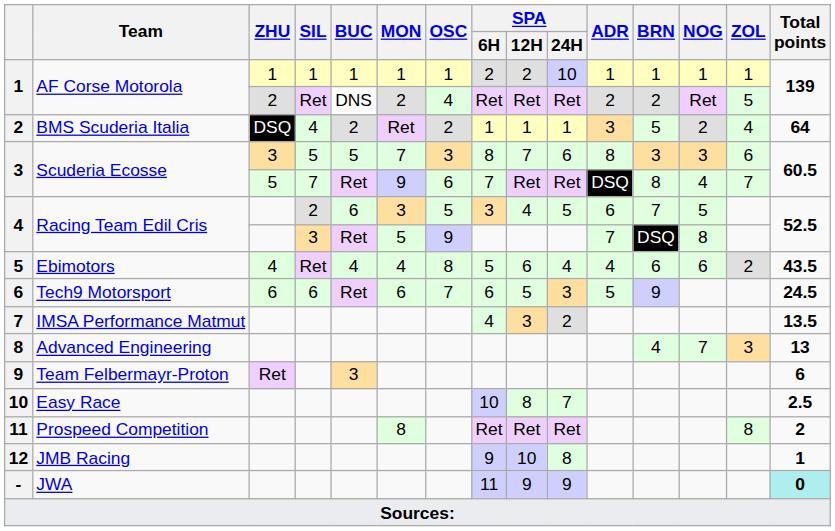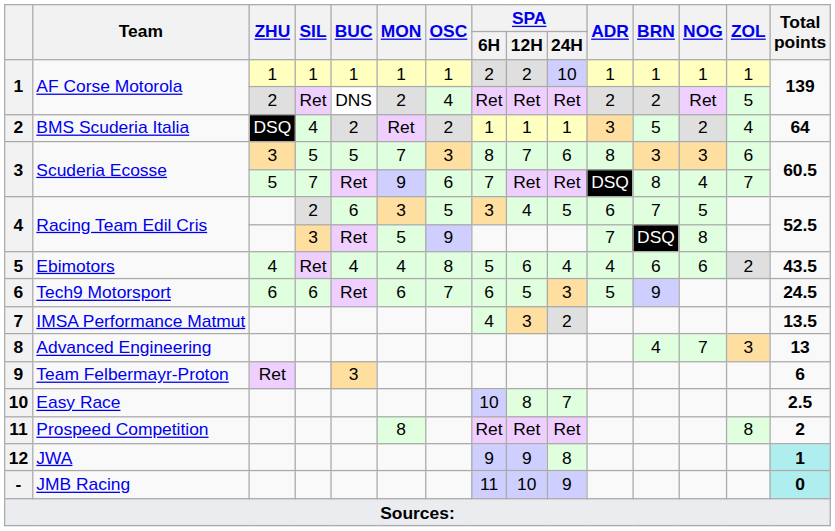 <table class="wikitable" style="font-size: 85%; text-align:center;">
 <tr>
 <th rowspan=2 valign=middle></th>
 <th rowspan=2 valign=middle>Team</th>
 <th rowspan=2><a href='#'>ZHU</a><br></th>
 <th rowspan=2><a href='#'>SIL</a><br></th>
 <th rowspan=2><a href='#'>BUC</a><br></th>
 <th rowspan=2><a href='#'>MON</a><br></th>
 <th rowspan=2><a href='#'>OSC</a><br></th>
 <th colspan=3><a href='#'>SPA</a> </th>
 <th rowspan=2><a href='#'>ADR</a><br></th>
 <th rowspan=2><a href='#'>BRN</a><br></th>
 <th rowspan=2><a href='#'>NOG</a><br></th>
 <th rowspan=2><a href='#'>ZOL</a><br></th>
 <th rowspan=2 valign=middle>Total<br>points</th>
 </tr>
 <tr>
 <th>6H</th>
 <th>12H</th>
 <th>24H</th>
 </tr>
 <tr>
 <th rowspan=2>1</th>
 <td rowspan=2 align=left> <a href='#'>AF Corse Motorola</a></td>
 <td style="background:#FFFFBF;">1</td>
 <td style="background:#FFFFBF;">1</td>
 <td style="background:#FFFFBF;">1</td>
 <td style="background:#FFFFBF;">1</td>
 <td style="background:#FFFFBF;">1</td>
 <td style="background:#DFDFDF;">2</td>
 <td style="background:#DFDFDF;">2</td>
 <td style="background:#CFCFFF;">10</td>
 <td style="background:#FFFFBF;">1</td>
 <td style="background:#FFFFBF;">1</td>
 <td style="background:#FFFFBF;">1</td>
 <td style="background:#FFFFBF;">1</td>
 <td rowspan=2><strong>139</strong></td>
 </tr>
 <tr>
 <td style="background:#DFDFDF;">2</td>
 <td style="background:#EFCFFF;">Ret</td>
 <td style="background:#FFFFFF;">DNS</td>
 <td style="background:#DFDFDF;">2</td>
 <td style="background:#DFFFDF;">4</td>
 <td style="background:#EFCFFF;">Ret</td>
 <td style="background:#EFCFFF;">Ret</td>
 <td style="background:#EFCFFF;">Ret</td>
 <td style="background:#DFDFDF;">2</td>
 <td style="background:#DFDFDF;">2</td>
 <td style="background:#EFCFFF;">Ret</td>
 <td style="background:#DFFFDF;">5</td>
 </tr>
 <tr>
 <th>2</th>
 <td align=left> <a href='#'>BMS Scuderia Italia</a></td>
 <td style="background-color:#000000; color:white">DSQ</td>
 <td style="background:#DFFFDF;">4</td>
 <td style="background:#DFDFDF;">2</td>
 <td style="background:#EFCFFF;">Ret</td>
 <td style="background:#DFDFDF;">2</td>
 <td style="background:#FFFFBF;">1</td>
 <td style="background:#FFFFBF;">1</td>
 <td style="background:#FFFFBF;">1</td>
 <td style="background:#FFDF9F;">3</td>
 <td style="background:#DFFFDF;">5</td>
 <td style="background:#DFDFDF;">2</td>
 <td style="background:#DFFFDF;">4</td>
 <td><strong>64</strong></td>
 </tr>
 <tr>
 <th rowspan=2>3</th>
 <td rowspan=2 align=left> <a href='#'>Scuderia Ecosse</a></td>
 <td style="background:#FFDF9F;">3</td>
 <td style="background:#DFFFDF;">5</td>
 <td style="background:#DFFFDF;">5</td>
 <td style="background:#DFFFDF;">7</td>
 <td style="background:#FFDF9F;">3</td>
 <td style="background:#DFFFDF;">8</td>
 <td style="background:#DFFFDF;">7</td>
 <td style="background:#DFFFDF;">6</td>
 <td style="background:#DFFFDF;">8</td>
 <td style="background:#FFDF9F;">3</td>
 <td style="background:#FFDF9F;">3</td>
 <td style="background:#DFFFDF;">6</td>
 <td rowspan=2><strong>60.5</strong></td>
 </tr>
 <tr>
 <td style="background:#DFFFDF;">5</td>
 <td style="background:#DFFFDF;">7</td>
 <td style="background:#EFCFFF;">Ret</td>
 <td style="background:#CFCFFF;">9</td>
 <td style="background:#DFFFDF;">6</td>
 <td style="background:#DFFFDF;">7</td>
 <td style="background:#EFCFFF;">Ret</td>
 <td style="background:#EFCFFF;">Ret</td>
 <td style="background-color:#000000; color:white">DSQ</td>
 <td style="background:#DFFFDF;">8</td>
 <td style="background:#DFFFDF;">4</td>
 <td style="background:#DFFFDF;">7</td>
 </tr>
 <tr>
 <th rowspan=2>4</th>
 <td rowspan=2 align=left> <a href='#'>Racing Team Edil Cris</a></td>
 <td></td>
 <td style="background:#DFDFDF;">2</td>
 <td style="background:#DFFFDF;">6</td>
 <td style="background:#FFDF9F;">3</td>
 <td style="background:#DFFFDF;">5</td>
 <td style="background:#FFDF9F;">3</td>
 <td style="background:#DFFFDF;">4</td>
 <td style="background:#DFFFDF;">5</td>
 <td style="background:#DFFFDF;">6</td>
 <td style="background:#DFFFDF;">7</td>
 <td style="background:#DFFFDF;">5</td>
 <td></td>
 <td rowspan=2><strong>52.5</strong></td>
 </tr>
 <tr>
 <td></td>
 <td style="background:#FFDF9F;">3</td>
 <td style="background:#EFCFFF;">Ret</td>
 <td style="background:#DFFFDF;">5</td>
 <td style="background:#CFCFFF;">9</td>
 <td></td>
 <td></td>
 <td></td>
 <td style="background:#DFFFDF;">7</td>
 <td style="background-color:#000000; color:white">DSQ</td>
 <td style="background:#DFFFDF;">8</td>
 <td></td>
 </tr>
 <tr>
 <th>5</th>
 <td align=left> <a href='#'>Ebimotors</a></td>
 <td style="background:#DFFFDF;">4</td>
 <td style="background:#EFCFFF;">Ret</td>
 <td style="background:#DFFFDF;">4</td>
 <td style="background:#DFFFDF;">4</td>
 <td style="background:#DFFFDF;">8</td>
 <td style="background:#DFFFDF;">5</td>
 <td style="background:#DFFFDF;">6</td>
 <td style="background:#DFFFDF;">4</td>
 <td style="background:#DFFFDF;">4</td>
 <td style="background:#DFFFDF;">6</td>
 <td style="background:#DFFFDF;">6</td>
 <td style="background:#DFDFDF;">2</td>
 <td><strong>43.5</strong></td>
 </tr>
 <tr>
 <th>6</th>
 <td align=left> <a href='#'>Tech9 Motorsport</a></td>
 <td style="background:#DFFFDF;">6</td>
 <td style="background:#DFFFDF;">6</td>
 <td style="background:#EFCFFF;">Ret</td>
 <td style="background:#DFFFDF;">6</td>
 <td style="background:#DFFFDF;">7</td>
 <td style="background:#DFFFDF;">6</td>
 <td style="background:#DFFFDF;">5</td>
 <td style="background:#FFDF9F;">3</td>
 <td style="background:#DFFFDF;">5</td>
 <td style="background:#CFCFFF;">9</td>
 <td></td>
 <td></td>
 <td><strong>24.5</strong></td>
 </tr>
 <tr>
 <th>7</th>
 <td align=left> <a href='#'>IMSA Performance Matmut</a></td>
 <td></td>
 <td></td>
 <td></td>
 <td></td>
 <td></td>
 <td style="background:#DFFFDF;">4</td>
 <td style="background:#FFDF9F;">3</td>
 <td style="background:#DFDFDF;">2</td>
 <td></td>
 <td></td>
 <td></td>
 <td></td>
 <td><strong>13.5</strong></td>
 </tr>
 <tr>
 <th>8</th>
 <td align=left> <a href='#'>Advanced Engineering</a></td>
 <td></td>
 <td></td>
 <td></td>
 <td></td>
 <td></td>
 <td></td>
 <td></td>
 <td></td>
 <td></td>
 <td style="background:#DFFFDF;">4</td>
 <td style="background:#DFFFDF;">7</td>
 <td style="background:#FFDF9F;">3</td>
 <td><strong>13</strong></td>
 </tr>
 <tr>
 <th>9</th>
 <td align=left> <a href='#'>Team Felbermayr-Proton</a></td>
 <td style="background:#EFCFFF;">Ret</td>
 <td></td>
 <td style="background:#FFDF9F;">3</td>
 <td></td>
 <td></td>
 <td></td>
 <td></td>
 <td></td>
 <td></td>
 <td></td>
 <td></td>
 <td></td>
 <td><strong>6</strong></td>
 </tr>
 <tr>
 <th>10</th>
 <td align=left> <a href='#'>Easy Race</a></td>
 <td></td>
 <td></td>
 <td></td>
 <td></td>
 <td></td>
 <td style="background:#CFCFFF;">10</td>
 <td style="background:#DFFFDF;">8</td>
 <td style="background:#DFFFDF;">7</td>
 <td></td>
 <td></td>
 <td></td>
 <td></td>
 <td><strong>2.5</strong></td>
 </tr>
 <tr>
 <th>11</th>
 <td align=left> <a href='#'>Prospeed Competition</a></td>
 <td></td>
 <td></td>
 <td></td>
 <td style="background:#DFFFDF;">8</td>
 <td></td>
 <td style="background:#EFCFFF;">Ret</td>
 <td style="background:#EFCFFF;">Ret</td>
 <td style="background:#EFCFFF;">Ret</td>
 <td></td>
 <td></td>
 <td></td>
 <td style="background:#DFFFDF;">8</td>
 <td><strong>2</strong></td>
 </tr>
 <tr>
 <th>12</th>
+<td align=left> <a href='#'>JWA</a></td>
+<td></td>
+<td></td>
+<td></td>
+<td></td>
+<td></td>
+<td style="background:#CFCFFF;">9</td>
+<td style="background:#CFCFFF;">9</td>
+<td style="background:#DFFFDF;">8</td>
+<td></td>
+<td></td>
+<td></td>
+<td></td>
+<td style="background: paleturquoise;"><strong>1</strong></td>
+</tr>
+<tr>
+<th>-</th>
 <td align=left> <a href='#'>JMB Racing</a></td>
 <td></td>
 <td></td>
 <td></td>
 <td></td>
 <td></td>
-<td style="background:#CFCFFF;">9</td>
+<td style="background:#CFCFFF;">11</td>
 <td style="background:#CFCFFF;">10</td>
-<td style="background:#DFFFDF;">8</td>
-<td></td>
-<td></td>
-<td></td>
-<td></td>
-<td><strong>1</strong></td>
-</tr>
-<tr>
-<th>-</th>
-<td align=left> <a href='#'>JWA</a></td>
-<td></td>
-<td></td>
-<td></td>
-<td></td>
-<td></td>
-<td style="background:#CFCFFF;">11</td>
-<td style="background:#CFCFFF;">9</td>
 <td style="background:#CFCFFF;">9</td>
 <td></td>
 <td></td>
 <td></td>
 <td></td>
 <td style="background: paleturquoise;"><strong>0</strong></td>
 </tr>
 <tr class="sortbottom">
 <td colspan="16" style="background-color:#EAECF0;text-align:center"><strong>Sources:</strong></td>
 </tr>
 </table>
